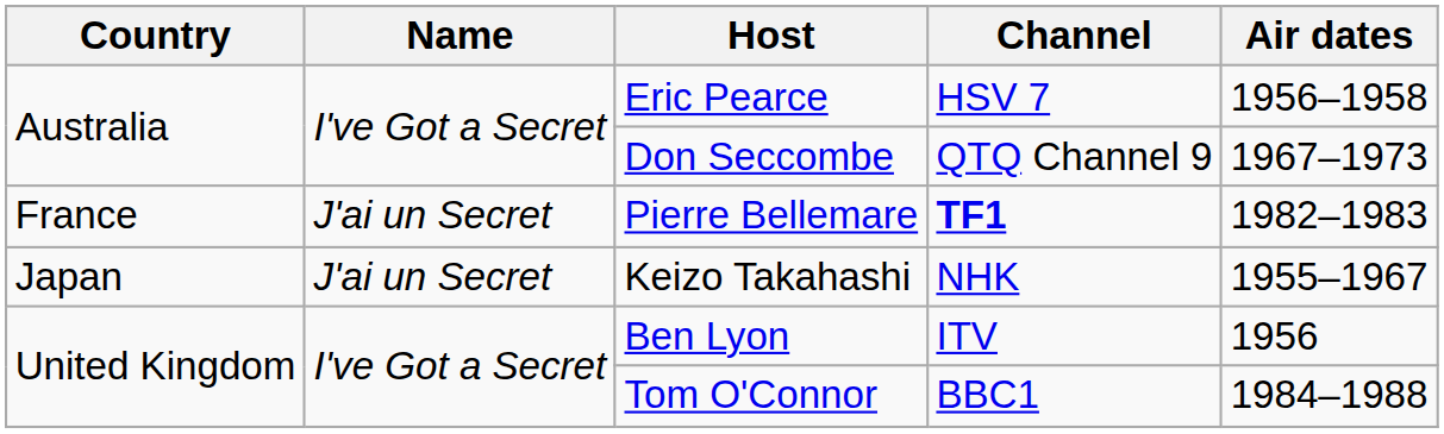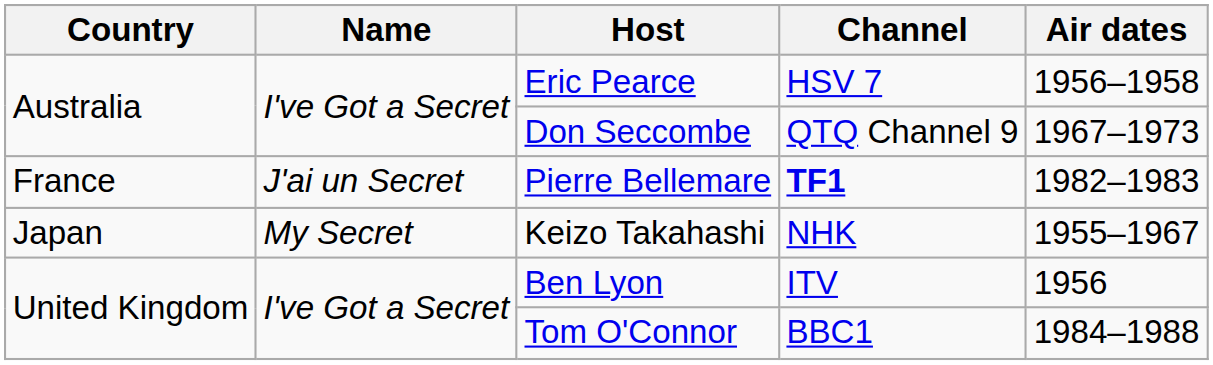 <table class="wikitable"  style="text-align:left; line-height:17px;">
 <tr>
 <th>Country</th>
 <th>Name</th>
 <th>Host</th>
 <th>Channel</th>
 <th>Air dates</th>
 </tr>
 <tr>
 <td rowspan=2>Australia</td>
 <td rowspan=2><em>I've Got a Secret</em></td>
 <td><a href='#'>Eric Pearce</a></td>
 <td><a href='#'>HSV 7</a></td>
 <td>1956–1958</td>
 </tr>
 <tr>
 <td><a href='#'>Don Seccombe</a></td>
 <td><a href='#'>QTQ</a> Channel 9</td>
 <td>1967–1973</td>
 </tr>
 <tr>
 <td>France</td>
 <td><em>J'ai un Secret</em></td>
 <td><a href='#'>Pierre Bellemare</a></td>
 <td><strong><a href='#'>TF1</a></strong></td>
 <td>1982–1983</td>
 </tr>
 <tr>
 <td>Japan</td>
-<td><em>J'ai un Secret</em></td>
+<td><em>My Secret</em></td>
 <td>Keizo Takahashi</td>
 <td><a href='#'>NHK</a></td>
 <td>1955–1967</td>
 </tr>
 <tr>
 <td rowspan=2>United Kingdom</td>
 <td rowspan=2><em>I've Got a Secret</em></td>
 <td><a href='#'>Ben Lyon</a></td>
 <td><a href='#'>ITV</a></td>
 <td>1956</td>
 </tr>
 <tr>
 <td><a href='#'>Tom O'Connor</a></td>
 <td><a href='#'>BBC1</a></td>
 <td>1984–1988</td>
 </tr>
 </table>
